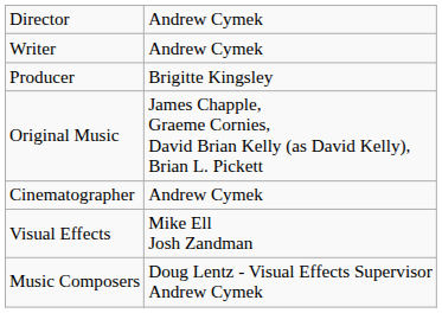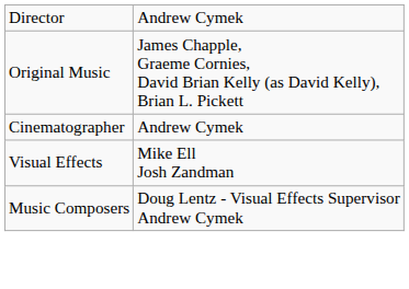 <table class="wikitable">
 <tr>
 <td>Director</td>
 <td>Andrew Cymek</td>
-</tr>
-<tr>
-<td>Writer</td>
-<td>Andrew Cymek</td>
-</tr>
-<tr>
-<td>Producer</td>
-<td>Brigitte Kingsley</td>
 </tr>
 <tr>
 <td>Original Music</td>
 <td>James Chapple, <br>Graeme Cornies,<br>David Brian Kelly (as David Kelly), <br>Brian L. Pickett</td>
 </tr>
 <tr>
 <td>Cinematographer</td>
 <td>Andrew Cymek</td>
 </tr>
 <tr>
 <td>Visual Effects</td>
 <td>Mike Ell <br>Josh Zandman</td>
 </tr>
 <tr>
 <td>Music Composers</td>
 <td>Doug Lentz - Visual Effects Supervisor <br>Andrew Cymek</td>
 </tr>
 </table>
